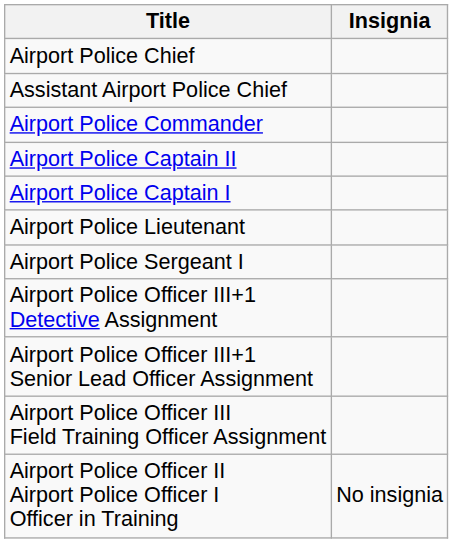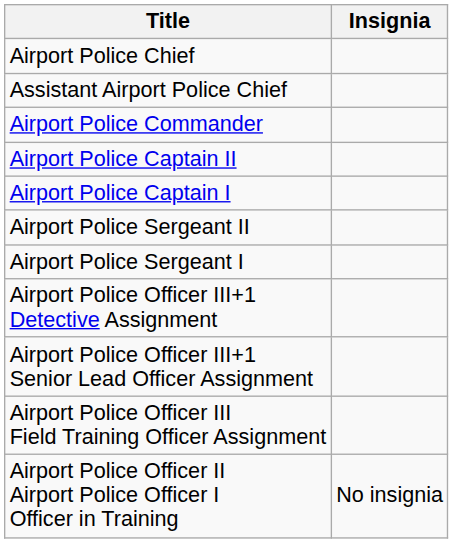 <table class="wikitable">
 <tr>
 <th>Title</th>
 <th>Insignia</th>
 </tr>
 <tr>
 <td>Airport Police Chief</td>
 <td></td>
 </tr>
 <tr>
 <td>Assistant Airport Police Chief</td>
 <td></td>
 </tr>
 <tr>
 <td><a href='#'>Airport Police Commander</a></td>
 <td></td>
 </tr>
 <tr>
 <td><a href='#'>Airport Police Captain II</a></td>
 <td></td>
 </tr>
 <tr>
 <td><a href='#'>Airport Police Captain I</a></td>
 <td></td>
 </tr>
 <tr>
-<td>Airport Police Lieutenant</td>
+<td>Airport Police Sergeant II</td>
 <td></td>
 </tr>
 <tr>
 <td>Airport Police Sergeant I</td>
 <td></td>
 </tr>
 <tr>
 <td>Airport Police Officer III+1<br><a href='#'>Detective</a> Assignment</td>
 <td></td>
 </tr>
 <tr>
 <td>Airport Police Officer III+1<br>Senior Lead Officer Assignment</td>
 <td></td>
 </tr>
 <tr>
 <td>Airport Police Officer III<br>Field Training Officer Assignment</td>
 <td></td>
 </tr>
 <tr>
 <td>Airport Police Officer II<br>Airport Police Officer I<br>Officer in Training</td>
 <td style="text-align:center;">No insignia</td>
 </tr>
 </table>
